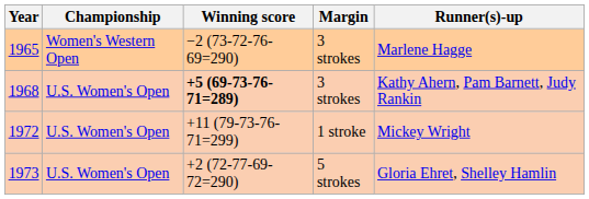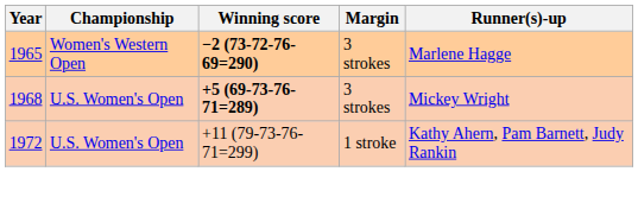 <table class="wikitable">
 <tr>
 <th>Year</th>
 <th>Championship</th>
 <th>Winning score</th>
 <th>Margin</th>
 <th>Runner(s)-up</th>
 </tr>
 <tr style="background:#FFCC99;">
 <td><a href='#'>1965</a></td>
 <td><a href='#'>Women's Western Open</a></td>
-<td>−2 (73-72-76-69=290)</td>
+<td><strong>−2 (73-72-76-69=290)</strong></td>
 <td>3 strokes</td>
 <td> <a href='#'>Marlene Hagge</a></td>
 </tr>
 <tr style="background:#FBCEB1;">
 <td><a href='#'>1968</a></td>
 <td><a href='#'>U.S. Women's Open</a></td>
 <td><strong>+5 (69-73-76-71=289)</strong></td>
 <td>3 strokes</td>
-<td> <a href='#'>Kathy Ahern</a>,  <a href='#'>Pam Barnett</a>,  <a href='#'>Judy Rankin</a></td>
+<td> <a href='#'>Mickey Wright</a></td>
 </tr>
 <tr style="background:#FBCEB1;">
 <td><a href='#'>1972</a></td>
 <td><a href='#'>U.S. Women's Open</a></td>
 <td>+11 (79-73-76-71=299)</td>
 <td>1 stroke</td>
-<td> <a href='#'>Mickey Wright</a></td>
-</tr>
-<tr style="background:#FBCEB1;">
-<td><a href='#'>1973</a></td>
-<td><a href='#'>U.S. Women's Open</a></td>
-<td>+2 (72-77-69-72=290)</td>
-<td>5 strokes</td>
-<td> <a href='#'>Gloria Ehret</a>,  <a href='#'>Shelley Hamlin</a></td>
+<td> <a href='#'>Kathy Ahern</a>,  <a href='#'>Pam Barnett</a>,  <a href='#'>Judy Rankin</a></td>
 </tr>
 </table>
